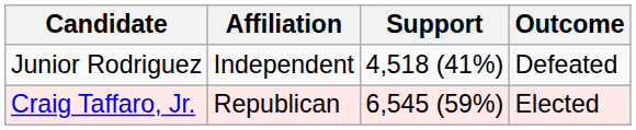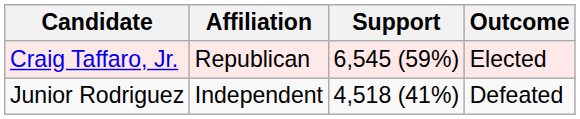 <table class="wikitable">
 <tr>
 <th>Candidate</th>
 <th>Affiliation</th>
 <th>Support</th>
 <th>Outcome</th>
 </tr>
 <tr>
+<td bgcolor=#FFE8E8><a href='#'>Craig Taffaro, Jr.</a></td>
+<td bgcolor=#FFE8E8>Republican</td>
+<td bgcolor=#FFE8E8>6,545 (59%)</td>
+<td bgcolor=#FFE8E8>Elected</td>
+</tr>
+<tr>
 <td>Junior Rodriguez</td>
 <td>Independent</td>
 <td>4,518 (41%)</td>
 <td>Defeated</td>
 </tr>
-<tr>
-<td bgcolor=#FFE8E8><a href='#'>Craig Taffaro, Jr.</a></td>
-<td bgcolor=#FFE8E8>Republican</td>
-<td bgcolor=#FFE8E8>6,545 (59%)</td>
-<td bgcolor=#FFE8E8>Elected</td>
-</tr>
 </table>
